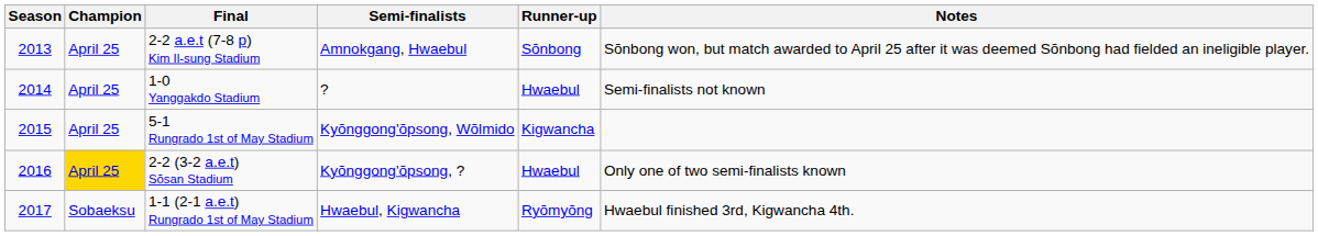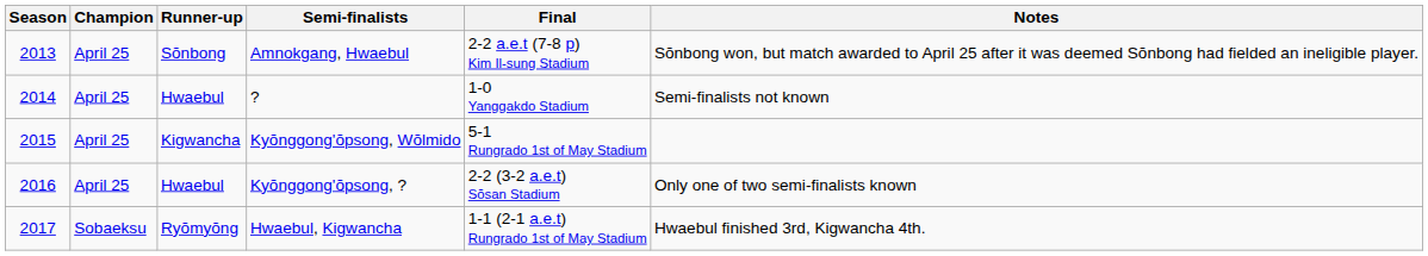 <table class="wikitable" style="text-align:left">
 <tr>
 <th>Season</th>
 <th>Champion</th>
+<th>Runner-up</th>
+<th>Semi-finalists</th>
 <th>Final</th>
-<th>Semi-finalists</th>
-<th>Runner-up</th>
 <th>Notes</th>
 </tr>
 <tr>
 <td style="text-align:center"><a href='#'>2013</a></td>
 <td><a href='#'>April 25</a></td>
+<td><a href='#'>Sŏnbong</a></td>
+<td><a href='#'>Amnokgang</a>, <a href='#'>Hwaebul</a></td>
 <td>2-2 <a href='#'>a.e.t</a> (7-8 <a href='#'>p</a>)<br><small><a href='#'>Kim Il-sung Stadium</a></small></td>
-<td><a href='#'>Amnokgang</a>, <a href='#'>Hwaebul</a></td>
-<td><a href='#'>Sŏnbong</a></td>
 <td>Sŏnbong won, but match awarded to April 25 after it was deemed Sŏnbong had fielded an ineligible player.</td>
 </tr>
 <tr>
 <td style="text-align:center"><a href='#'>2014</a></td>
 <td><a href='#'>April 25</a></td>
+<td><a href='#'>Hwaebul</a></td>
+<td>?</td>
 <td>1-0<br><small><a href='#'>Yanggakdo Stadium</a></small></td>
-<td>?</td>
-<td><a href='#'>Hwaebul</a></td>
 <td>Semi-finalists not known</td>
 </tr>
 <tr>
 <td style="text-align:center"><a href='#'>2015</a></td>
 <td><a href='#'>April 25</a></td>
+<td><a href='#'>Kigwancha</a></td>
+<td><a href='#'>Kyŏnggong'ŏpsong</a>, <a href='#'>Wŏlmido</a></td>
 <td>5-1<br><small><a href='#'>Rungrado 1st of May Stadium</a></small></td>
-<td><a href='#'>Kyŏnggong'ŏpsong</a>, <a href='#'>Wŏlmido</a></td>
-<td><a href='#'>Kigwancha</a></td>
 <td></td>
 </tr>
 <tr>
 <td style="text-align:center"><a href='#'>2016</a></td>
-<td style="background: gold;"><a href='#'>April 25</a></td>
+<td><a href='#'>April 25</a></td>
+<td><a href='#'>Hwaebul</a></td>
+<td><a href='#'>Kyŏnggong'ŏpsong</a>, ?</td>
 <td>2-2 (3-2 <a href='#'>a.e.t</a>)<br><small><a href='#'>Sŏsan Stadium</a></small></td>
-<td><a href='#'>Kyŏnggong'ŏpsong</a>, ?</td>
-<td><a href='#'>Hwaebul</a></td>
 <td>Only one of two semi-finalists known</td>
 </tr>
 <tr>
 <td style="text-align:center"><a href='#'>2017</a></td>
 <td><a href='#'>Sobaeksu</a></td>
+<td><a href='#'>Ryŏmyŏng</a></td>
+<td><a href='#'>Hwaebul</a>, <a href='#'>Kigwancha</a></td>
 <td>1-1 (2-1 <a href='#'>a.e.t</a>)<br><small><a href='#'>Rungrado 1st of May Stadium</a></small></td>
-<td><a href='#'>Hwaebul</a>, <a href='#'>Kigwancha</a></td>
-<td><a href='#'>Ryŏmyŏng</a></td>
 <td>Hwaebul finished 3rd, Kigwancha 4th.</td>
 </tr>
 </table>
